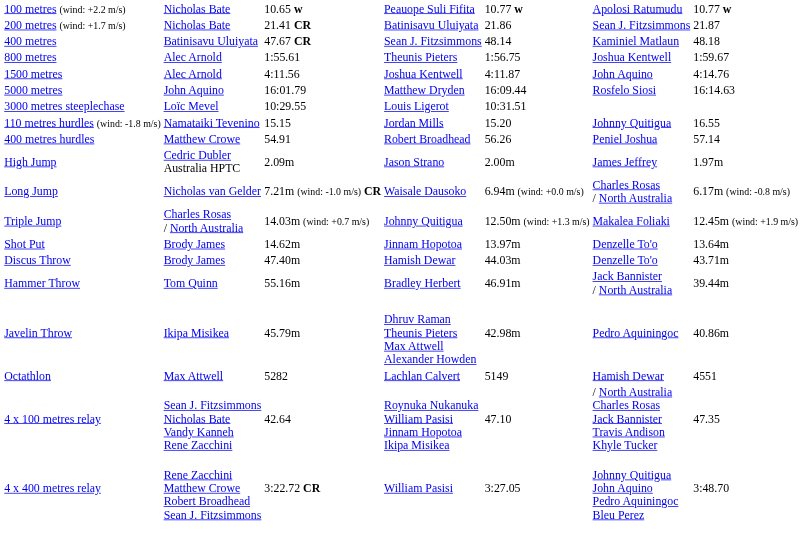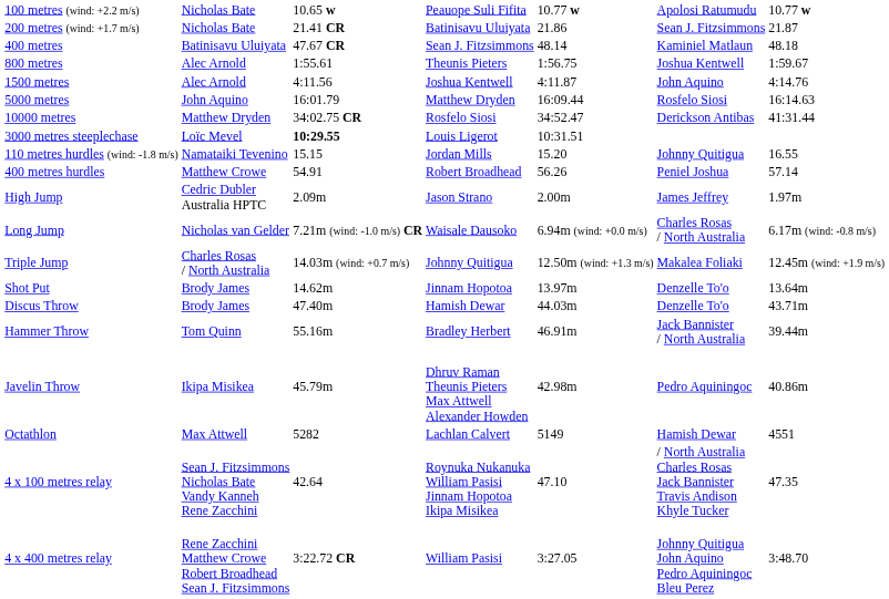 <table>
 <tr>
 <td><a href='#'>100 metres</a> <small>(wind: +2.2 m/s)</small></td>
 <td align=left><a href='#'>Nicholas Bate</a> <br> </td>
 <td>10.65 <strong>w</strong></td>
 <td align=left><a href='#'>Peauope Suli Fifita</a> <br> </td>
 <td>10.77 <strong>w</strong></td>
 <td align=left><a href='#'>Apolosi Ratumudu</a> <br> </td>
 <td>10.77 <strong>w</strong></td>
 </tr>
 <tr>
 <td><a href='#'>200 metres</a> <small>(wind: +1.7 m/s)</small></td>
 <td align=left><a href='#'>Nicholas Bate</a> <br> </td>
 <td>21.41 <strong>CR</strong></td>
 <td align=left><a href='#'>Batinisavu Uluiyata</a> <br> </td>
 <td>21.86</td>
 <td align=left><a href='#'>Sean J. Fitzsimmons</a> <br> </td>
 <td>21.87</td>
 </tr>
 <tr>
 <td><a href='#'>400 metres</a></td>
 <td align=left><a href='#'>Batinisavu Uluiyata</a> <br> </td>
 <td>47.67 <strong>CR</strong></td>
 <td align=left><a href='#'>Sean J. Fitzsimmons</a> <br> </td>
 <td>48.14</td>
 <td align=left><a href='#'>Kaminiel Matlaun</a> <br> </td>
 <td>48.18</td>
 </tr>
 <tr>
 <td><a href='#'>800 metres</a></td>
 <td align=left><a href='#'>Alec Arnold</a> <br> </td>
 <td>1:55.61</td>
 <td align=left><a href='#'>Theunis Pieters</a> <br> </td>
 <td>1:56.75</td>
 <td align=left><a href='#'>Joshua Kentwell</a> <br> </td>
 <td>1:59.67</td>
 </tr>
 <tr>
 <td><a href='#'>1500 metres</a></td>
 <td align=left><a href='#'>Alec Arnold</a> <br> </td>
 <td>4:11.56</td>
 <td align=left><a href='#'>Joshua Kentwell</a> <br> </td>
 <td>4:11.87</td>
 <td align=left><a href='#'>John Aquino</a> <br> </td>
 <td>4:14.76</td>
 </tr>
 <tr>
 <td><a href='#'>5000 metres</a></td>
 <td align=left><a href='#'>John Aquino</a> <br> </td>
 <td>16:01.79</td>
 <td align=left><a href='#'>Matthew Dryden</a> <br> </td>
 <td>16:09.44</td>
 <td align=left><a href='#'>Rosfelo Siosi</a> <br> </td>
 <td>16:14.63</td>
 </tr>
 <tr>
+<td><a href='#'>10000 metres</a></td>
+<td align=left><a href='#'>Matthew Dryden</a> <br> </td>
+<td>34:02.75 <strong>CR</strong></td>
+<td align=left><a href='#'>Rosfelo Siosi</a> <br> </td>
+<td>34:52.47</td>
+<td align=left><a href='#'>Derickson Antibas</a> <br> </td>
+<td>41:31.44</td>
+</tr>
+<tr>
 <td><a href='#'>3000 metres steeplechase</a></td>
 <td align=left><a href='#'>Loïc Mevel</a> <br> </td>
-<td>10:29.55</td>
+<td><strong>10:29.55</strong></td>
 <td align=left><a href='#'>Louis Ligerot</a> <br> </td>
 <td>10:31.51</td>
 <td></td>
 <td></td>
 </tr>
 <tr>
 <td><a href='#'>110 metres hurdles</a> <small>(wind: -1.8 m/s)</small></td>
 <td align=left><a href='#'>Namataiki Tevenino</a> <br> </td>
 <td>15.15</td>
 <td align=left><a href='#'>Jordan Mills</a> <br> </td>
 <td>15.20</td>
 <td align=left><a href='#'>Johnny Quitigua</a> <br> </td>
 <td>16.55</td>
 </tr>
 <tr>
 <td><a href='#'>400 metres hurdles</a></td>
 <td align=left><a href='#'>Matthew Crowe</a> <br> </td>
 <td>54.91</td>
 <td align=left><a href='#'>Robert Broadhead</a> <br> </td>
 <td>56.26</td>
 <td align=left><a href='#'>Peniel Joshua</a> <br> </td>
 <td>57.14</td>
 </tr>
 <tr>
 <td><a href='#'>High Jump</a></td>
 <td align=left><a href='#'>Cedric Dubler</a> <br>  Australia HPTC</td>
 <td>2.09m</td>
 <td align=left><a href='#'>Jason Strano</a> <br> </td>
 <td>2.00m</td>
 <td align=left><a href='#'>James Jeffrey</a> <br> </td>
 <td>1.97m</td>
 </tr>
 <tr>
 <td><a href='#'>Long Jump</a></td>
 <td align=left><a href='#'>Nicholas van Gelder</a> <br> </td>
 <td>7.21m <small>(wind: -1.0 m/s)</small> <strong>CR</strong></td>
 <td align=left><a href='#'>Waisale Dausoko</a> <br> </td>
 <td>6.94m <small>(wind: +0.0 m/s)</small></td>
 <td align=left><a href='#'>Charles Rosas</a> <br> / <a href='#'>North Australia</a></td>
 <td>6.17m <small>(wind: -0.8 m/s)</small></td>
 </tr>
 <tr>
 <td><a href='#'>Triple Jump</a></td>
 <td align=left><a href='#'>Charles Rosas</a> <br> / <a href='#'>North Australia</a></td>
 <td>14.03m <small>(wind: +0.7 m/s)</small></td>
 <td align=left><a href='#'>Johnny Quitigua</a> <br> </td>
 <td>12.50m <small>(wind: +1.3 m/s)</small></td>
 <td align=left><a href='#'>Makalea Foliaki</a> <br> </td>
 <td>12.45m <small>(wind: +1.9 m/s)</small></td>
 </tr>
 <tr>
 <td><a href='#'>Shot Put</a></td>
 <td align=left><a href='#'>Brody James</a> <br> </td>
 <td>14.62m</td>
 <td align=left><a href='#'>Jinnam Hopotoa</a> <br> </td>
 <td>13.97m</td>
 <td align=left><a href='#'>Denzelle To'o</a> <br> </td>
 <td>13.64m</td>
 </tr>
 <tr>
 <td><a href='#'>Discus Throw</a></td>
 <td align=left><a href='#'>Brody James</a> <br> </td>
 <td>47.40m</td>
 <td align=left><a href='#'>Hamish Dewar</a> <br> </td>
 <td>44.03m</td>
 <td align=left><a href='#'>Denzelle To'o</a> <br> </td>
 <td>43.71m</td>
 </tr>
 <tr>
 <td><a href='#'>Hammer Throw</a></td>
 <td align=left><a href='#'>Tom Quinn</a> <br> </td>
 <td>55.16m</td>
 <td align=left><a href='#'>Bradley Herbert</a> <br> </td>
 <td>46.91m</td>
 <td align=left><a href='#'>Jack Bannister</a> <br> / <a href='#'>North Australia</a></td>
 <td>39.44m</td>
 </tr>
 <tr>
 <td><a href='#'>Javelin Throw</a></td>
 <td align=left><a href='#'>Ikipa Misikea</a> <br> </td>
 <td>45.79m</td>
 <td> <br><a href='#'>Dhruv Raman</a><br><a href='#'>Theunis Pieters</a><br><a href='#'>Max Attwell</a><br><a href='#'>Alexander Howden</a></td>
 <td>42.98m</td>
 <td align=left><a href='#'>Pedro Aquiningoc</a> <br> </td>
 <td>40.86m</td>
 </tr>
 <tr>
 <td><a href='#'>Octathlon</a></td>
 <td align=left><a href='#'>Max Attwell</a> <br> </td>
 <td>5282</td>
 <td align=left><a href='#'>Lachlan Calvert</a> <br> </td>
 <td>5149</td>
 <td align=left><a href='#'>Hamish Dewar</a> <br> </td>
 <td>4551</td>
 </tr>
 <tr>
 <td><a href='#'>4 x 100 metres relay</a></td>
 <td> <br><a href='#'>Sean J. Fitzsimmons</a><br><a href='#'>Nicholas Bate</a><br><a href='#'>Vandy Kanneh</a><br><a href='#'>Rene Zacchini</a></td>
 <td>42.64</td>
 <td> <br><a href='#'>Roynuka Nukanuka</a><br><a href='#'>William Pasisi</a><br><a href='#'>Jinnam Hopotoa</a><br><a href='#'>Ikipa Misikea</a></td>
 <td>47.10</td>
 <td>/ <a href='#'>North Australia</a> <br><a href='#'>Charles Rosas</a><br><a href='#'>Jack Bannister</a><br><a href='#'>Travis Andison</a><br><a href='#'>Khyle Tucker</a></td>
 <td>47.35</td>
 </tr>
 <tr>
 <td><a href='#'>4 x 400 metres relay</a></td>
 <td> <br><a href='#'>Rene Zacchini</a><br><a href='#'>Matthew Crowe</a><br><a href='#'>Robert Broadhead</a><br><a href='#'>Sean J. Fitzsimmons</a></td>
 <td>3:22.72 <strong>CR</strong></td>
 <td align=left><a href='#'>William Pasisi</a> <br> </td>
 <td>3:27.05</td>
 <td> <br><a href='#'>Johnny Quitigua</a><br><a href='#'>John Aquino</a><br><a href='#'>Pedro Aquiningoc</a><br><a href='#'>Bleu Perez</a></td>
 <td>3:48.70</td>
 </tr>
 </table>
